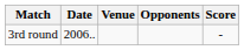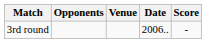 <table class="wikitable" style="text-align:center;">
 <tr>
 <th>Match</th>
+<th>Opponents</th>
+<th>Venue</th>
 <th>Date</th>
-<th>Venue</th>
-<th>Opponents</th>
 <th>Score</th>
 </tr>
 <tr>
 <td>3rd round</td>
-<td>2006..</td>
 <td></td>
 <td></td>
+<td>2006..</td>
 <td>-</td>
 </tr>
 </table>
